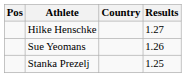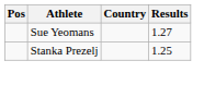 <table class="wikitable">
 <tr>
 <th>Pos</th>
 <th>Athlete</th>
 <th>Country</th>
 <th>Results</th>
 </tr>
 <tr>
 <td align="center"></td>
-<td>Hilke Henschke</td>
+<td>Sue Yeomans</td>
 <td></td>
 <td>1.27</td>
-</tr>
-<tr>
-<td align="center"></td>
-<td>Sue Yeomans</td>
-<td></td>
-<td>1.26</td>
 </tr>
 <tr>
 <td align="center"></td>
 <td>Stanka Prezelj</td>
 <td></td>
 <td>1.25</td>
 </tr>
 </table>
